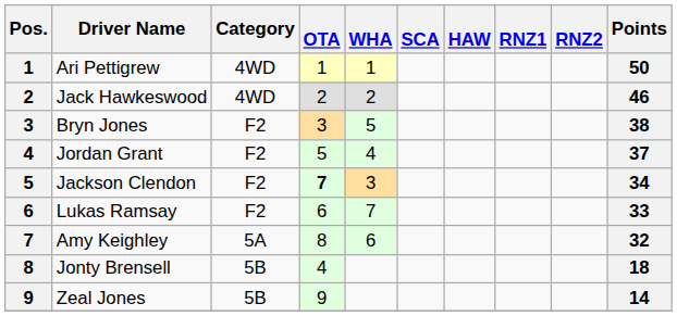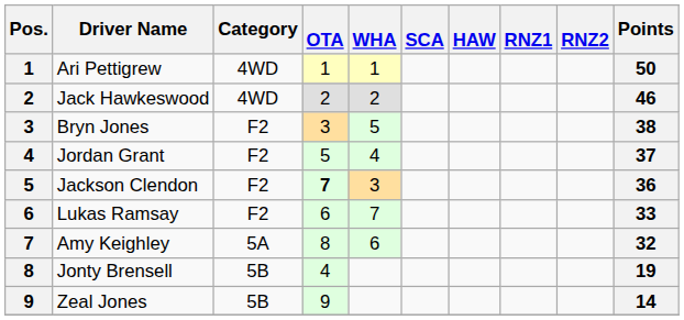 <table class="wikitable" style=font-size:85%;>
 <tr>
 <th>Pos.</th>
 <th>Driver Name</th>
 <th>Category</th>
 <th><br><a href='#'>OTA</a></th>
 <th><br><a href='#'>WHA</a></th>
 <th><br><a href='#'>SCA</a></th>
 <th><br><a href='#'>HAW</a></th>
 <th><br><a href='#'>RNZ1</a></th>
 <th><br><a href='#'>RNZ2</a></th>
 <th>Points</th>
 </tr>
 <tr>
 <th>1</th>
 <td> Ari Pettigrew</td>
 <td align=center>4WD</td>
 <td align=center style=background:#ffffbf;>1</td>
 <td align=center style=background:#ffffbf;>1</td>
 <td align=center style=background:#;></td>
 <td align=center style=background:#;></td>
 <td align=center style=background:#;></td>
 <td align=center style=background:#;></td>
 <th>50</th>
 </tr>
 <tr>
 <th>2</th>
 <td> Jack Hawkeswood</td>
 <td align=center>4WD</td>
 <td align=center style=background:#dfdfdf;>2</td>
 <td align=center style=background:#dfdfdf;>2</td>
 <td align=center style=background:#;></td>
 <td align=center style=background:#;></td>
 <td align=center style=background:#;></td>
 <td align=center style=background:#;></td>
 <th>46</th>
 </tr>
 <tr>
 <th>3</th>
 <td> Bryn Jones</td>
 <td align=center>F2</td>
 <td align=center style=background:#ffdf9f;>3</td>
 <td align=center style=background:#dfffdf;>5</td>
 <td align=center style=background:#;></td>
 <td align=center style=background:#;></td>
 <td align=center style=background:#;></td>
 <td align=center style=background:#;></td>
 <th>38</th>
 </tr>
 <tr>
 <th>4</th>
 <td> Jordan Grant</td>
 <td align=center>F2</td>
 <td align=center style=background:#dfffdf;>5</td>
 <td align=center style=background:#dfffdf;>4</td>
 <td align=center style=background:#;></td>
 <td align=center style=background:#;></td>
 <td align=center style=background:#;></td>
 <td align=center style=background:#;></td>
 <th>37</th>
 </tr>
 <tr>
 <th>5</th>
 <td> Jackson Clendon</td>
 <td align=center>F2</td>
 <td align=center style=background:#dfffdf;><strong>7</strong></td>
 <td align=center style=background:#ffdf9f;>3</td>
 <td align=center style=background:#;></td>
 <td align=center style=background:#;></td>
 <td align=center style=background:#;></td>
 <td align=center style=background:#;></td>
-<th>34</th>
+<th>36</th>
 </tr>
 <tr>
 <th>6</th>
 <td> Lukas Ramsay</td>
 <td align=center>F2</td>
 <td align=center style=background:#dfffdf;>6</td>
 <td align=center style=background:#dfffdf;>7</td>
 <td align=center style=background:#;></td>
 <td align=center style=background:#;></td>
 <td align=center style=background:#;></td>
 <td align=center style=background:#;></td>
 <th>33</th>
 </tr>
 <tr>
 <th>7</th>
 <td> Amy Keighley</td>
 <td align=center>5A</td>
 <td align=center style=background:#dfffdf;>8</td>
 <td align=center style=background:#dfffdf;>6</td>
 <td align=center style=background:#;></td>
 <td align=center style=background:#;></td>
 <td align=center style=background:#;></td>
 <td align=center style=background:#;></td>
 <th>32</th>
 </tr>
 <tr>
 <th>8</th>
 <td> Jonty Brensell</td>
 <td align=center>5B</td>
 <td align=center style=background:#dfffdf;>4</td>
 <td align=center style=background:#;></td>
 <td align=center style=background:#;></td>
 <td align=center style=background:#;></td>
 <td align=center style=background:#;></td>
 <td align=center style=background:#;></td>
-<th>18</th>
+<th>19</th>
 </tr>
 <tr>
 <th>9</th>
 <td> Zeal Jones</td>
 <td align=center>5B</td>
 <td align=center style=background:#dfffdf;>9</td>
 <td align=center style=background:#;></td>
 <td align=center style=background:#;></td>
 <td align=center style=background:#;></td>
 <td align=center style=background:#;></td>
 <td align=center style=background:#;></td>
 <th>14</th>
 </tr>
 <tr>
 </tr>
 </table>
